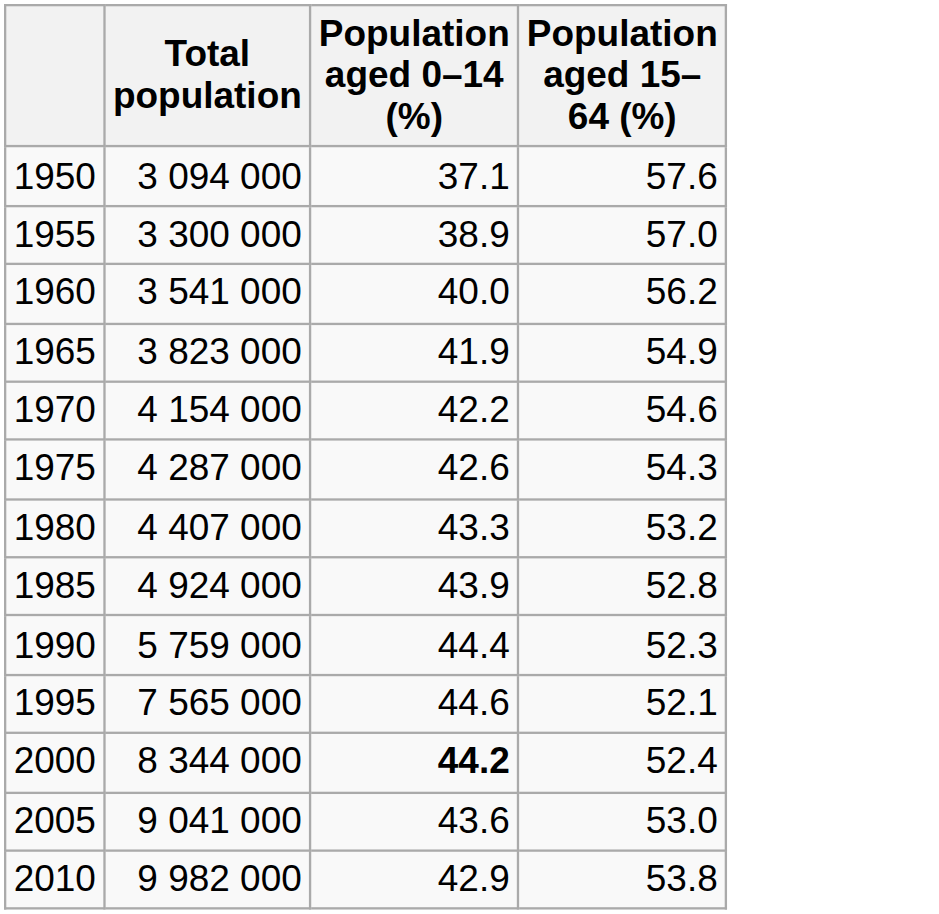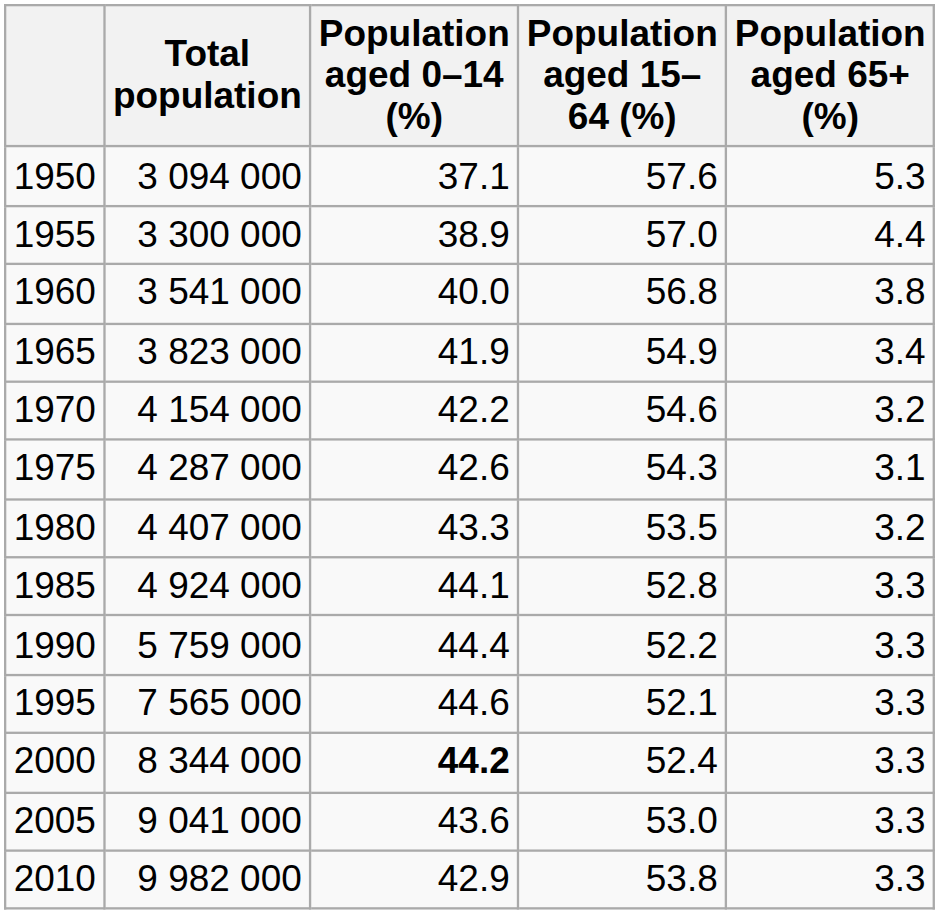 <table class="wikitable" style="text-align: right;">
 <tr>
 <th></th>
 <th width="80">Total population</th>
 <th width="80">Population aged 0–14 (%)</th>
 <th width="80">Population aged 15–64 (%)</th>
+<th width="80">Population aged 65+ (%)</th>
 </tr>
 <tr>
 <td>1950</td>
 <td>3 094 000</td>
 <td>37.1</td>
 <td>57.6</td>
+<td>5.3</td>
 </tr>
 <tr>
 <td>1955</td>
 <td>3 300 000</td>
 <td>38.9</td>
 <td>57.0</td>
+<td>4.4</td>
 </tr>
 <tr>
 <td>1960</td>
 <td>3 541 000</td>
 <td>40.0</td>
-<td>56.2</td>
+<td>56.8</td>
+<td>3.8</td>
 </tr>
 <tr>
 <td>1965</td>
 <td>3 823 000</td>
 <td>41.9</td>
 <td>54.9</td>
+<td>3.4</td>
 </tr>
 <tr>
 <td>1970</td>
 <td>4 154 000</td>
 <td>42.2</td>
 <td>54.6</td>
+<td>3.2</td>
 </tr>
 <tr>
 <td>1975</td>
 <td>4 287 000</td>
 <td>42.6</td>
 <td>54.3</td>
+<td>3.1</td>
 </tr>
 <tr>
 <td>1980</td>
 <td>4 407 000</td>
 <td>43.3</td>
-<td>53.2</td>
+<td>53.5</td>
+<td>3.2</td>
 </tr>
 <tr>
 <td>1985</td>
 <td>4 924 000</td>
-<td>43.9</td>
+<td>44.1</td>
 <td>52.8</td>
+<td>3.3</td>
 </tr>
 <tr>
 <td>1990</td>
 <td>5 759 000</td>
 <td>44.4</td>
-<td>52.3</td>
+<td>52.2</td>
+<td>3.3</td>
 </tr>
 <tr>
 <td>1995</td>
 <td>7 565 000</td>
 <td>44.6</td>
 <td>52.1</td>
+<td>3.3</td>
 </tr>
 <tr>
 <td>2000</td>
 <td>8 344 000</td>
 <td><strong>44.2</strong></td>
 <td>52.4</td>
+<td>3.3</td>
 </tr>
 <tr>
 <td>2005</td>
 <td>9 041 000</td>
 <td>43.6</td>
 <td>53.0</td>
+<td>3.3</td>
 </tr>
 <tr>
 <td>2010</td>
 <td>9 982 000</td>
 <td>42.9</td>
 <td>53.8</td>
+<td>3.3</td>
 </tr>
 </table>
